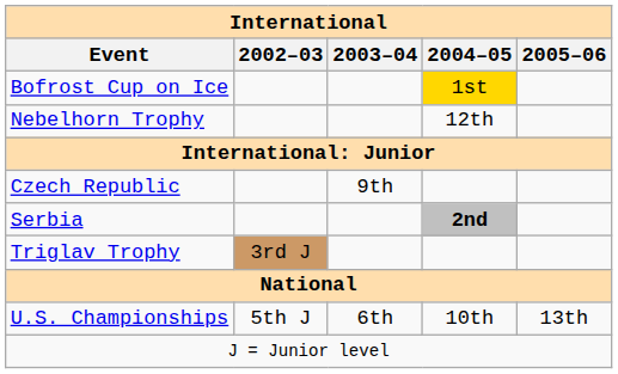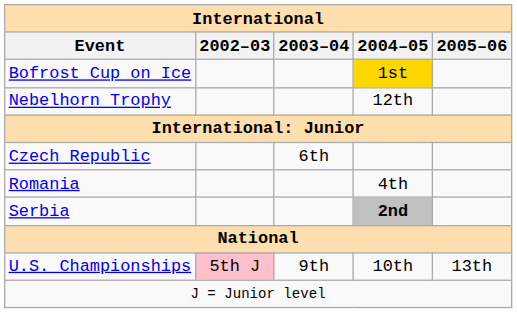 <table class="wikitable" style="text-align:center">
 <tr>
 <th style="background-color: #ffdead; " colspan=5 align=center>International</th>
 </tr>
 <tr>
 <th>Event</th>
 <th>2002–03</th>
 <th>2003–04</th>
 <th>2004–05</th>
 <th>2005–06</th>
 </tr>
 <tr>
 <td align=left><a href='#'>Bofrost Cup on Ice</a></td>
 <td></td>
 <td></td>
 <td bgcolor=gold>1st</td>
 <td></td>
 </tr>
 <tr>
 <td align=left><a href='#'>Nebelhorn Trophy</a></td>
 <td></td>
 <td></td>
 <td>12th</td>
 <td></td>
 </tr>
 <tr>
 <th style="background-color: #ffdead; " colspan=5 align=center>International: Junior</th>
 </tr>
 <tr>
 <td align=left> <a href='#'>Czech Republic</a></td>
 <td></td>
-<td>9th</td>
+<td>6th</td>
 <td></td>
+<td></td>
+</tr>
+<tr>
+<td align=left> <a href='#'>Romania</a></td>
+<td></td>
+<td></td>
+<td>4th</td>
 <td></td>
 </tr>
 <tr>
 <td align=left> <a href='#'>Serbia</a></td>
 <td></td>
 <td></td>
 <td bgcolor=silver><strong>2nd</strong></td>
 <td></td>
 </tr>
 <tr>
-<td align=left><a href='#'>Triglav Trophy</a></td>
-<td bgcolor=cc9966>3rd J</td>
-<td></td>
-<td></td>
-<td></td>
-</tr>
-<tr>
 <th style="background-color: #ffdead; " colspan=5 align=center>National</th>
 </tr>
 <tr>
 <td align=left><a href='#'>U.S. Championships</a></td>
-<td>5th J</td>
-<td>6th</td>
+<td style="background: pink;">5th J</td>
+<td>9th</td>
 <td>10th</td>
 <td>13th</td>
 </tr>
 <tr>
 <td colspan=5 align=center><small> J = Junior level </small></td>
 </tr>
 </table>
